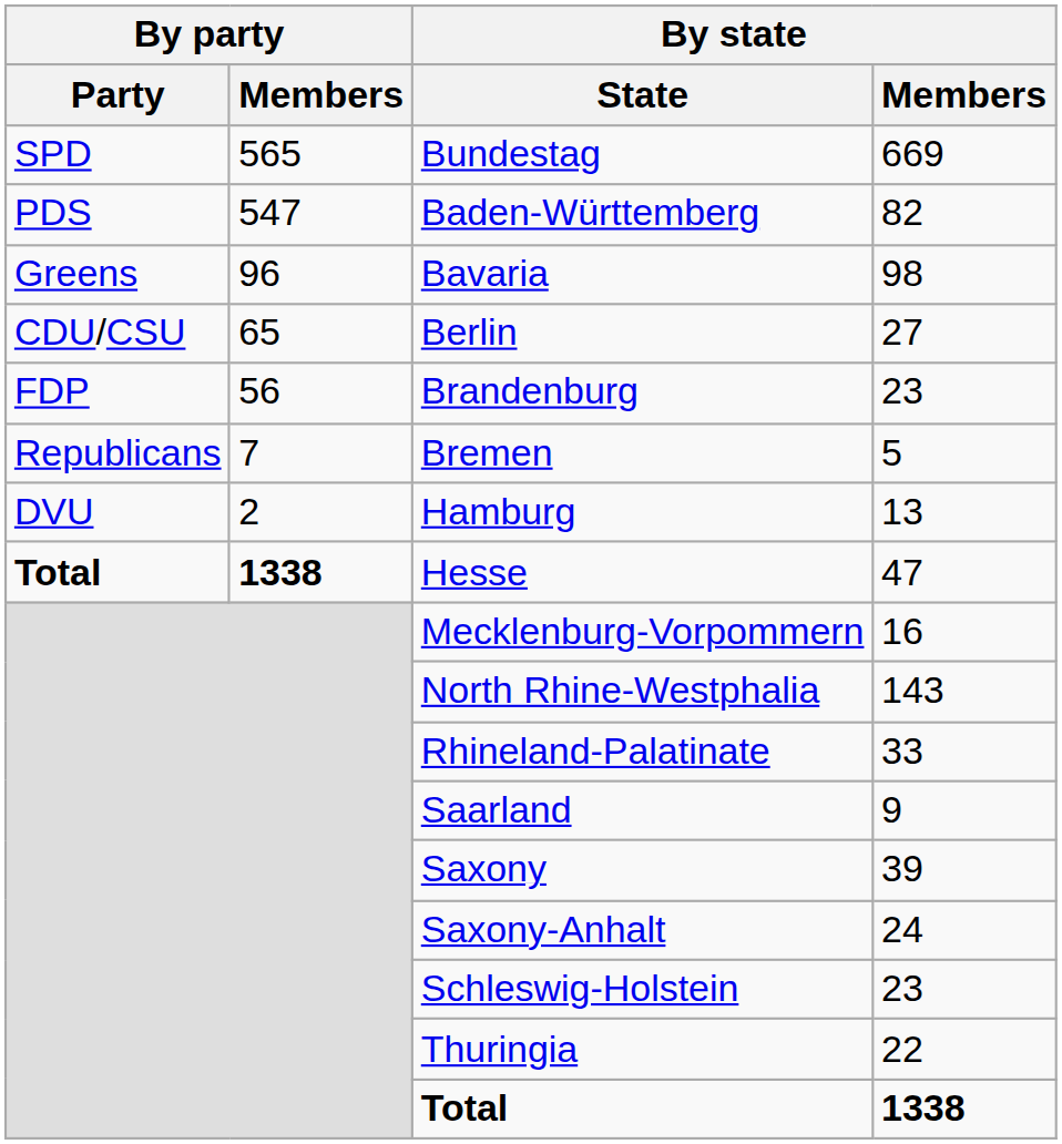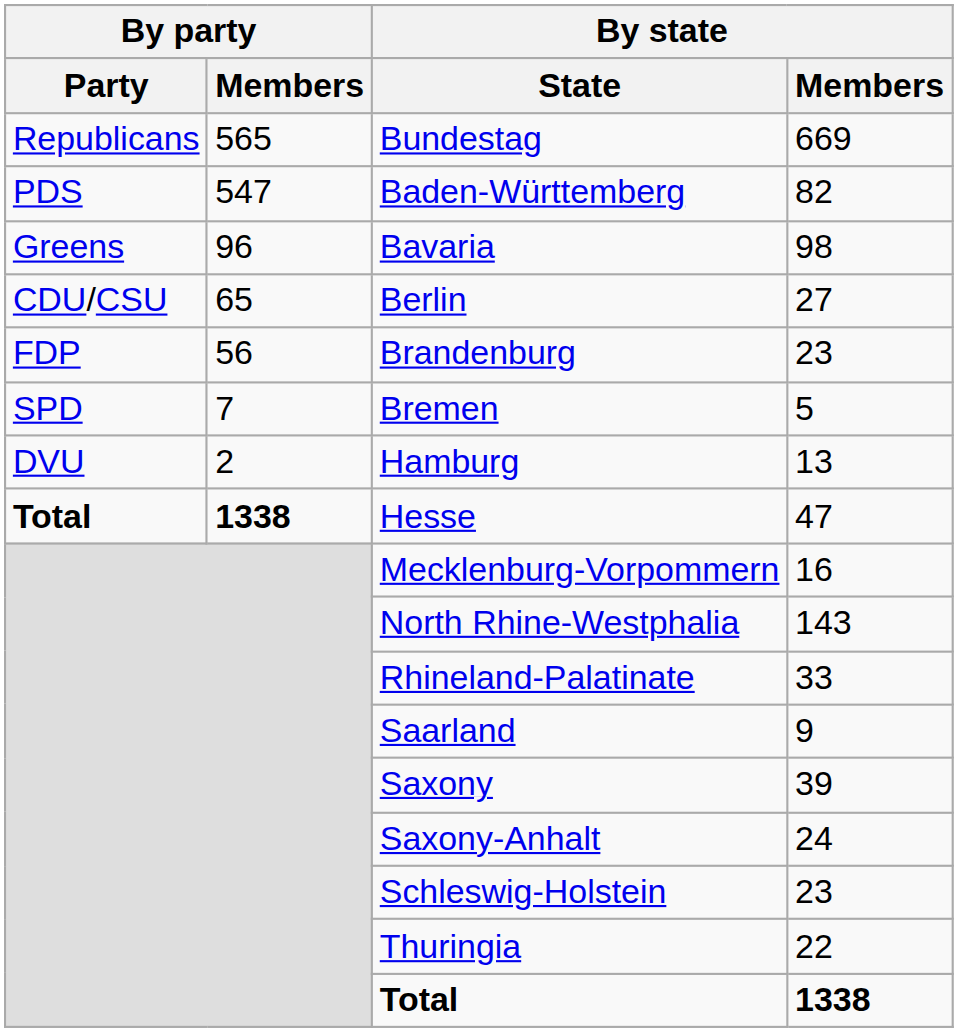 <table class="wikitable">
 <tr>
 <th colspan=2>By party</th>
 <th colspan=2>By state</th>
 </tr>
 <tr ->
 <th>Party</th>
 <th>Members</th>
 <th>State</th>
 <th>Members</th>
 </tr>
 <tr>
-<td><a href='#'>SPD</a></td>
+<td><a href='#'>Republicans</a></td>
 <td>565</td>
 <td><a href='#'>Bundestag</a></td>
 <td>669</td>
 </tr>
 <tr>
 <td><a href='#'>PDS</a></td>
 <td>547</td>
 <td><a href='#'>Baden-Württemberg</a></td>
 <td>82</td>
 </tr>
 <tr>
 <td><a href='#'>Greens</a></td>
 <td>96</td>
 <td><a href='#'>Bavaria</a></td>
 <td>98</td>
 </tr>
 <tr>
 <td><a href='#'>CDU</a>/<a href='#'>CSU</a></td>
 <td>65</td>
 <td><a href='#'>Berlin</a></td>
 <td>27</td>
 </tr>
 <tr>
 <td><a href='#'>FDP</a></td>
 <td>56</td>
 <td><a href='#'>Brandenburg</a></td>
 <td>23</td>
 </tr>
 <tr>
-<td><a href='#'>Republicans</a></td>
+<td><a href='#'>SPD</a></td>
 <td>7</td>
 <td><a href='#'>Bremen</a></td>
 <td>5</td>
 </tr>
 <tr>
 <td><a href='#'>DVU</a></td>
 <td>2</td>
 <td><a href='#'>Hamburg</a></td>
 <td>13</td>
 </tr>
 <tr>
 <td><strong>Total</strong></td>
 <td><strong>1338</strong></td>
 <td><a href='#'>Hesse</a></td>
 <td>47</td>
 </tr>
 <tr>
 <td colspan="2" rowspan="10" style="background:#dedede;"></td>
 <td><a href='#'>Mecklenburg-Vorpommern</a></td>
 <td>16</td>
 </tr>
 <tr>
 <td><a href='#'>North Rhine-Westphalia</a></td>
 <td>143</td>
 </tr>
 <tr>
 <td><a href='#'>Rhineland-Palatinate</a></td>
 <td>33</td>
 </tr>
 <tr>
 <td><a href='#'>Saarland</a></td>
 <td>9</td>
 </tr>
 <tr>
 <td><a href='#'>Saxony</a></td>
 <td>39</td>
 </tr>
 <tr>
 <td><a href='#'>Saxony-Anhalt</a></td>
 <td>24</td>
 </tr>
 <tr>
 <td><a href='#'>Schleswig-Holstein</a></td>
 <td>23</td>
 </tr>
 <tr>
 <td><a href='#'>Thuringia</a></td>
 <td>22</td>
 </tr>
 <tr>
 <td><strong>Total</strong></td>
 <td><strong>1338</strong></td>
 </tr>
 </table>
